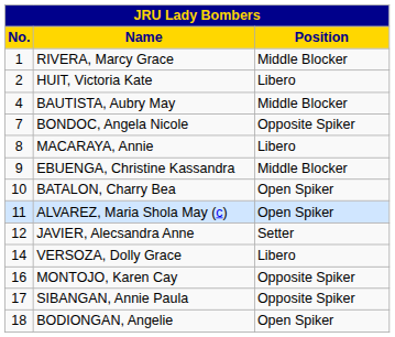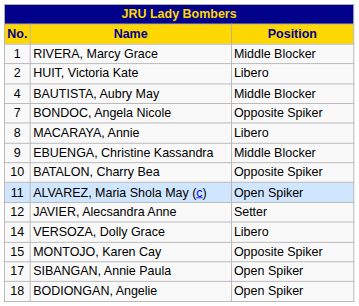 <table class="wikitable">
 <tr>
 <td colspan="7" style= "background:#00008B; color:#FFD700; text-align: center"><strong>JRU Lady Bombers</strong></td>
 </tr>
 <tr>
 <th width=3px style="background: #FFD700; color: #00008B; text-align: center">No.</th>
 <th width=250px style="background: #FFD700; color: #00008B">Name</th>
 <th width=150px style="background: #FFD700; color: #00008B">Position</th>
 </tr>
 <tr>
 <td align=center>1</td>
 <td>RIVERA, Marcy Grace</td>
 <td>Middle Blocker</td>
 </tr>
 <tr>
 <td align=center>2</td>
 <td>HUIT, Victoria Kate</td>
 <td>Libero</td>
 </tr>
 <tr>
 <td align=center>4</td>
 <td>BAUTISTA, Aubry May</td>
 <td>Middle Blocker</td>
 </tr>
 <tr>
 <td align=center>7</td>
 <td>BONDOC, Angela Nicole</td>
 <td>Opposite Spiker</td>
 </tr>
 <tr>
 <td align=center>8</td>
 <td>MACARAYA, Annie</td>
 <td>Libero</td>
 </tr>
 <tr>
 <td align=center>9</td>
 <td>EBUENGA, Christine Kassandra</td>
 <td>Middle Blocker</td>
 </tr>
 <tr>
 <td align=center>10</td>
 <td>BATALON, Charry Bea</td>
-<td>Open Spiker</td>
+<td>Opposite Spiker</td>
 </tr>
 <tr style="background: #D0E6FF">
 <td align=center>11</td>
 <td>ALVAREZ, Maria Shola May (<a href='#'>c</a>)</td>
 <td>Open Spiker</td>
 </tr>
 <tr>
 <td align=center>12</td>
 <td>JAVIER, Alecsandra Anne</td>
 <td>Setter</td>
 </tr>
 <tr>
 <td align=center>14</td>
 <td>VERSOZA, Dolly Grace</td>
 <td>Libero</td>
 </tr>
 <tr>
-<td align=center>16</td>
+<td align=center>15</td>
 <td>MONTOJO, Karen Cay</td>
 <td>Opposite Spiker</td>
 </tr>
 <tr>
 <td align=center>17</td>
 <td>SIBANGAN, Annie Paula</td>
-<td>Opposite Spiker</td>
+<td>Open Spiker</td>
 </tr>
 <tr>
 <td align=center>18</td>
 <td>BODIONGAN, Angelie</td>
 <td>Open Spiker</td>
 </tr>
 </table>
